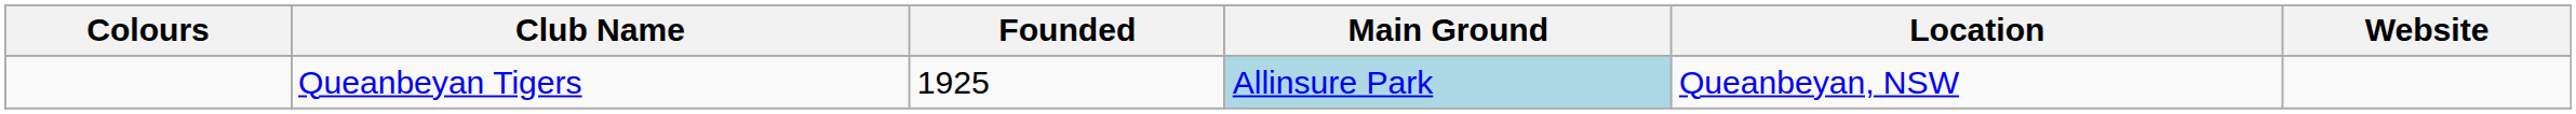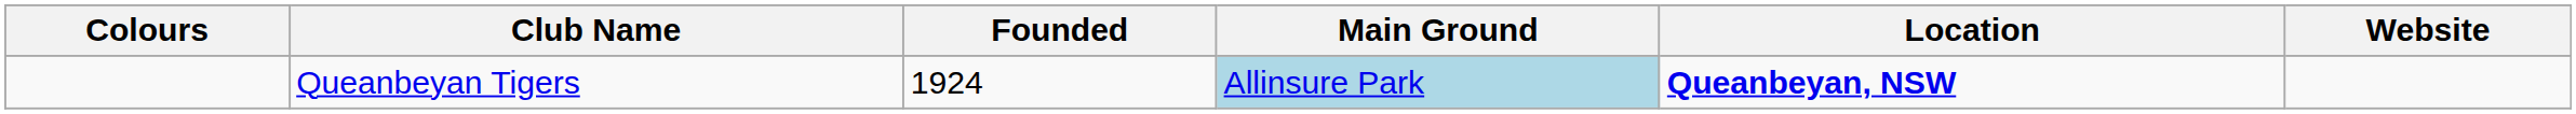 <table class="wikitable" style="width:100%">
 <tr>
 <th>Colours</th>
 <th>Club Name</th>
 <th>Founded</th>
 <th>Main Ground</th>
 <th>Location</th>
 <th>Website</th>
 </tr>
 <tr>
 <td></td>
 <td><a href='#'>Queanbeyan Tigers</a></td>
-<td>1925</td>
+<td>1924</td>
 <td style="background: lightblue;"><a href='#'>Allinsure Park</a></td>
-<td><a href='#'>Queanbeyan, NSW</a></td>
+<td><strong><a href='#'>Queanbeyan, NSW</a></strong></td>
 <td></td>
 </tr>
 </table>
